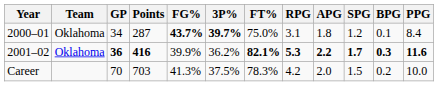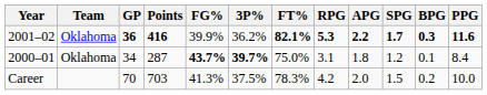 <table class="wikitable">
 <tr>
 <th>Year</th>
 <th>Team</th>
 <th>GP</th>
 <th>Points</th>
 <th>FG%</th>
 <th>3P%</th>
 <th>FT%</th>
 <th>RPG</th>
 <th>APG</th>
 <th>SPG</th>
 <th>BPG</th>
 <th>PPG</th>
 </tr>
 <tr>
+<td>2001–02</td>
+<td><a href='#'>Oklahoma</a></td>
+<td><strong>36</strong></td>
+<td><strong>416</strong></td>
+<td>39.9%</td>
+<td>36.2%</td>
+<td><strong>82.1%</strong></td>
+<td><strong>5.3</strong></td>
+<td><strong>2.2</strong></td>
+<td><strong>1.7</strong></td>
+<td><strong>0.3</strong></td>
+<td><strong>11.6</strong></td>
+</tr>
+<tr>
 <td>2000–01</td>
 <td>Oklahoma</td>
 <td>34</td>
 <td>287</td>
 <td><strong>43.7%</strong></td>
 <td><strong>39.7%</strong></td>
 <td>75.0%</td>
 <td>3.1</td>
 <td>1.8</td>
 <td>1.2</td>
 <td>0.1</td>
 <td>8.4</td>
-</tr>
-<tr>
-<td>2001–02</td>
-<td><a href='#'>Oklahoma</a></td>
-<td><strong>36</strong></td>
-<td><strong>416</strong></td>
-<td>39.9%</td>
-<td>36.2%</td>
-<td><strong>82.1%</strong></td>
-<td><strong>5.3</strong></td>
-<td><strong>2.2</strong></td>
-<td><strong>1.7</strong></td>
-<td><strong>0.3</strong></td>
-<td><strong>11.6</strong></td>
 </tr>
 <tr>
 <td>Career</td>
 <td></td>
 <td>70</td>
 <td>703</td>
 <td>41.3%</td>
 <td>37.5%</td>
 <td>78.3%</td>
 <td>4.2</td>
 <td>2.0</td>
 <td>1.5</td>
 <td>0.2</td>
 <td>10.0</td>
 </tr>
 </table>
